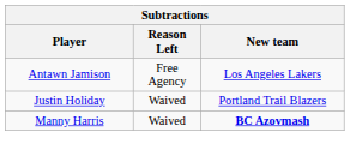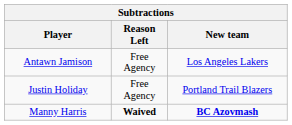 <table class="wikitable" style="text-align:center">
 <tr>
 <th colspan=3>Subtractions</th>
 </tr>
 <tr>
 <th style="width:160px">Player</th>
 <th style="width:80px">Reason Left</th>
 <th style="width:180px">New team</th>
 </tr>
 <tr>
 <td><a href='#'>Antawn Jamison</a></td>
 <td>Free Agency</td>
 <td><a href='#'>Los Angeles Lakers</a></td>
 </tr>
 <tr>
 <td><a href='#'>Justin Holiday</a></td>
-<td>Waived</td>
+<td>Free Agency</td>
 <td><a href='#'>Portland Trail Blazers</a></td>
 </tr>
 <tr>
 <td><a href='#'>Manny Harris</a></td>
-<td>Waived</td>
+<td><strong>Waived</strong></td>
 <td><strong><a href='#'>BC Azovmash</a> </strong></td>
 </tr>
 </table>
